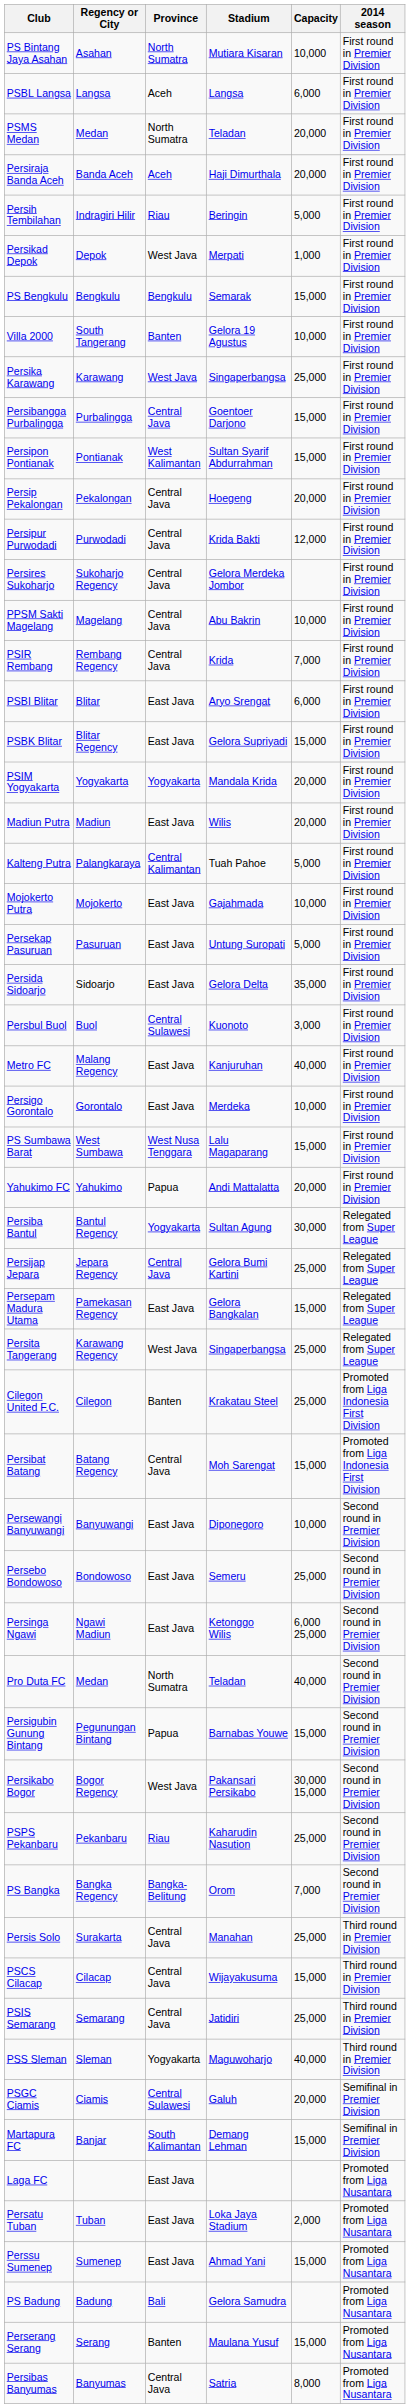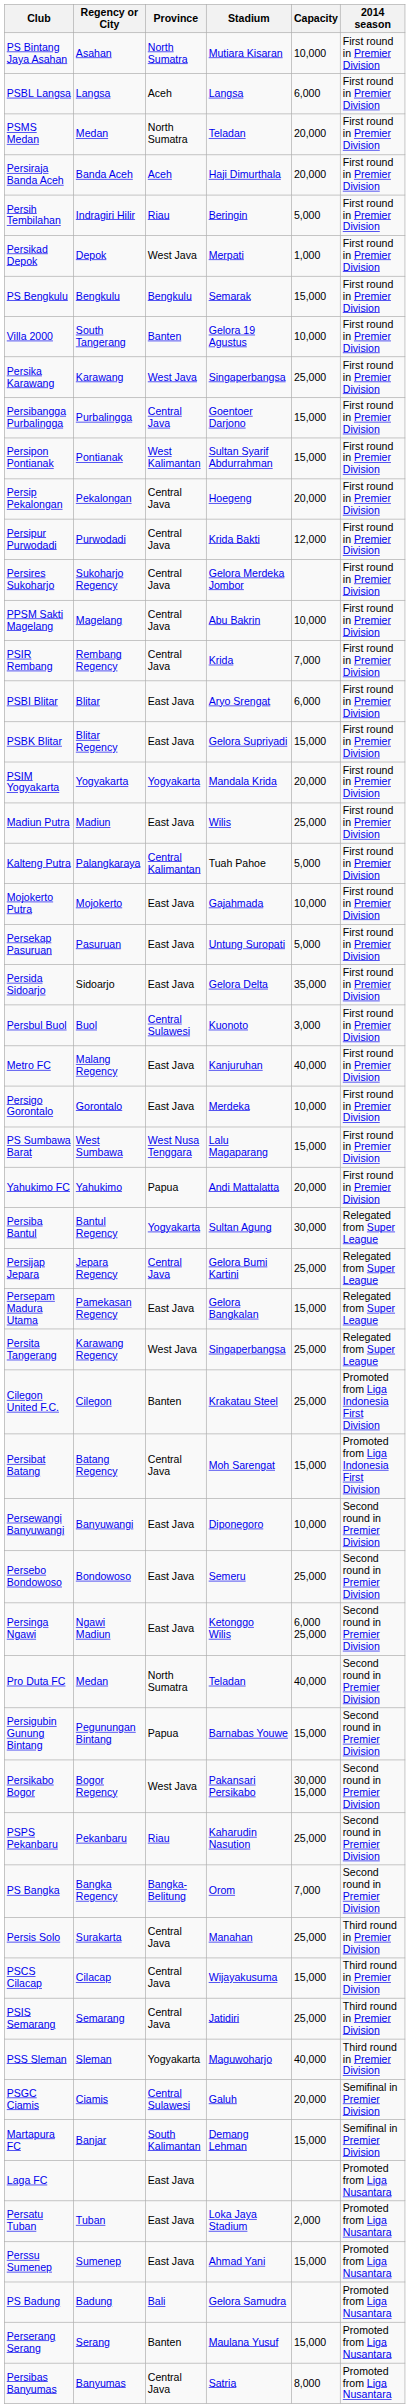 <table class="wikitable sortable">
 <tr>
 <th>Club</th>
 <th>Regency or City</th>
 <th>Province</th>
 <th>Stadium</th>
 <th>Capacity</th>
 <th>2014 season</th>
 </tr>
 <tr>
 <td><a href='#'>PS Bintang Jaya Asahan</a></td>
 <td><a href='#'>Asahan</a></td>
 <td><a href='#'>North Sumatra</a></td>
 <td><a href='#'>Mutiara Kisaran</a></td>
 <td>10,000</td>
 <td>First round in <a href='#'>Premier Division</a></td>
 </tr>
 <tr>
 <td><a href='#'>PSBL Langsa</a></td>
 <td><a href='#'>Langsa</a></td>
 <td>Aceh</td>
 <td><a href='#'>Langsa</a></td>
 <td>6,000</td>
 <td>First round in <a href='#'>Premier Division</a></td>
 </tr>
 <tr>
 <td><a href='#'>PSMS Medan</a></td>
 <td><a href='#'>Medan</a></td>
 <td>North Sumatra</td>
 <td><a href='#'>Teladan</a></td>
 <td>20,000</td>
 <td>First round in <a href='#'>Premier Division</a></td>
 </tr>
 <tr>
 <td><a href='#'>Persiraja Banda Aceh</a></td>
 <td><a href='#'>Banda Aceh</a></td>
 <td><a href='#'>Aceh</a></td>
 <td><a href='#'>Haji Dimurthala</a></td>
 <td>20,000</td>
 <td>First round in <a href='#'>Premier Division</a></td>
 </tr>
 <tr>
 <td><a href='#'>Persih Tembilahan</a></td>
 <td><a href='#'>Indragiri Hilir</a></td>
 <td><a href='#'>Riau</a></td>
 <td><a href='#'>Beringin</a></td>
 <td>5,000</td>
 <td>First round in <a href='#'>Premier Division</a></td>
 </tr>
 <tr>
 <td><a href='#'>Persikad Depok</a></td>
 <td><a href='#'>Depok</a></td>
 <td>West Java</td>
 <td><a href='#'>Merpati</a></td>
 <td>1,000</td>
 <td>First round in <a href='#'>Premier Division</a></td>
 </tr>
 <tr>
 <td><a href='#'>PS Bengkulu</a></td>
 <td><a href='#'>Bengkulu</a></td>
 <td><a href='#'>Bengkulu</a></td>
 <td><a href='#'>Semarak</a></td>
 <td>15,000</td>
 <td>First round in <a href='#'>Premier Division</a></td>
 </tr>
 <tr>
 <td><a href='#'>Villa 2000</a></td>
 <td><a href='#'>South Tangerang</a></td>
 <td><a href='#'>Banten</a></td>
 <td><a href='#'>Gelora 19 Agustus</a></td>
 <td>10,000</td>
 <td>First round in <a href='#'>Premier Division</a></td>
 </tr>
 <tr>
 <td><a href='#'>Persika Karawang</a></td>
 <td><a href='#'>Karawang</a></td>
 <td><a href='#'>West Java</a></td>
 <td><a href='#'>Singaperbangsa</a></td>
 <td>25,000</td>
 <td>First round in <a href='#'>Premier Division</a></td>
 </tr>
 <tr>
 <td><a href='#'>Persibangga Purbalingga</a></td>
 <td><a href='#'>Purbalingga</a></td>
 <td><a href='#'>Central Java</a></td>
 <td><a href='#'>Goentoer Darjono</a></td>
 <td>15,000</td>
 <td>First round in <a href='#'>Premier Division</a></td>
 </tr>
 <tr>
 <td><a href='#'>Persipon Pontianak</a></td>
 <td><a href='#'>Pontianak</a></td>
 <td><a href='#'>West Kalimantan</a></td>
 <td><a href='#'>Sultan Syarif Abdurrahman</a></td>
 <td>15,000</td>
 <td>First round in <a href='#'>Premier Division</a></td>
 </tr>
 <tr>
 <td><a href='#'>Persip Pekalongan</a></td>
 <td><a href='#'>Pekalongan</a></td>
 <td>Central Java</td>
 <td><a href='#'>Hoegeng</a></td>
 <td>20,000</td>
 <td>First round in <a href='#'>Premier Division</a></td>
 </tr>
 <tr>
 <td><a href='#'>Persipur Purwodadi</a></td>
 <td><a href='#'>Purwodadi</a></td>
 <td>Central Java</td>
 <td><a href='#'>Krida Bakti</a></td>
 <td>12,000</td>
 <td>First round in <a href='#'>Premier Division</a></td>
 </tr>
 <tr>
 <td><a href='#'>Persires Sukoharjo</a></td>
 <td><a href='#'>Sukoharjo Regency</a></td>
 <td>Central Java</td>
 <td><a href='#'>Gelora Merdeka Jombor</a></td>
 <td></td>
 <td>First round in <a href='#'>Premier Division</a></td>
 </tr>
 <tr>
 <td><a href='#'>PPSM Sakti Magelang</a></td>
 <td><a href='#'>Magelang</a></td>
 <td>Central Java</td>
 <td><a href='#'>Abu Bakrin</a></td>
 <td>10,000</td>
 <td>First round in <a href='#'>Premier Division</a></td>
 </tr>
 <tr>
 <td><a href='#'>PSIR Rembang</a></td>
 <td><a href='#'>Rembang Regency</a></td>
 <td>Central Java</td>
 <td><a href='#'>Krida</a></td>
 <td>7,000</td>
 <td>First round in <a href='#'>Premier Division</a></td>
 </tr>
 <tr>
 <td><a href='#'>PSBI Blitar</a></td>
 <td><a href='#'>Blitar</a></td>
 <td>East Java</td>
 <td><a href='#'>Aryo Srengat</a></td>
 <td>6,000</td>
 <td>First round in <a href='#'>Premier Division</a></td>
 </tr>
 <tr>
 <td><a href='#'>PSBK Blitar</a></td>
 <td><a href='#'>Blitar Regency</a></td>
 <td>East Java</td>
 <td><a href='#'>Gelora Supriyadi</a></td>
 <td>15,000</td>
 <td>First round in <a href='#'>Premier Division</a></td>
 </tr>
 <tr>
 <td><a href='#'>PSIM Yogyakarta</a></td>
 <td><a href='#'>Yogyakarta</a></td>
 <td><a href='#'>Yogyakarta</a></td>
 <td><a href='#'>Mandala Krida</a></td>
 <td>20,000</td>
 <td>First round in <a href='#'>Premier Division</a></td>
 </tr>
 <tr>
 <td><a href='#'>Madiun Putra</a></td>
 <td><a href='#'>Madiun</a></td>
 <td>East Java</td>
 <td><a href='#'>Wilis</a></td>
-<td>20,000</td>
+<td>25,000</td>
 <td>First round in <a href='#'>Premier Division</a></td>
 </tr>
 <tr>
 <td><a href='#'>Kalteng Putra</a></td>
 <td><a href='#'>Palangkaraya</a></td>
 <td><a href='#'>Central Kalimantan</a></td>
 <td>Tuah Pahoe</td>
 <td>5,000</td>
 <td>First round in <a href='#'>Premier Division</a></td>
 </tr>
 <tr>
 <td><a href='#'>Mojokerto Putra</a></td>
 <td><a href='#'>Mojokerto</a></td>
 <td>East Java</td>
 <td><a href='#'>Gajahmada</a></td>
 <td>10,000</td>
 <td>First round in <a href='#'>Premier Division</a></td>
 </tr>
 <tr>
 <td><a href='#'>Persekap Pasuruan</a></td>
 <td><a href='#'>Pasuruan</a></td>
 <td>East Java</td>
 <td><a href='#'>Untung Suropati</a></td>
 <td>5,000</td>
 <td>First round in <a href='#'>Premier Division</a></td>
 </tr>
 <tr>
 <td><a href='#'>Persida Sidoarjo</a></td>
 <td>Sidoarjo</td>
 <td>East Java</td>
 <td><a href='#'>Gelora Delta</a></td>
 <td>35,000</td>
 <td>First round in <a href='#'>Premier Division</a></td>
 </tr>
 <tr>
 <td><a href='#'>Persbul Buol</a></td>
 <td><a href='#'>Buol</a></td>
 <td><a href='#'>Central Sulawesi</a></td>
 <td><a href='#'>Kuonoto</a></td>
 <td>3,000</td>
 <td>First round in <a href='#'>Premier Division</a></td>
 </tr>
 <tr>
 <td><a href='#'>Metro FC</a></td>
 <td><a href='#'>Malang Regency</a></td>
 <td>East Java</td>
 <td><a href='#'>Kanjuruhan</a></td>
 <td>40,000</td>
 <td>First round in <a href='#'>Premier Division</a></td>
 </tr>
 <tr>
 <td><a href='#'>Persigo Gorontalo</a></td>
 <td><a href='#'>Gorontalo</a></td>
 <td>East Java</td>
 <td><a href='#'>Merdeka</a></td>
 <td>10,000</td>
 <td>First round in <a href='#'>Premier Division</a></td>
 </tr>
 <tr>
 <td><a href='#'>PS Sumbawa Barat</a></td>
 <td><a href='#'>West Sumbawa</a></td>
 <td><a href='#'>West Nusa Tenggara</a></td>
 <td><a href='#'>Lalu Magaparang</a></td>
 <td>15,000</td>
 <td>First round in <a href='#'>Premier Division</a></td>
 </tr>
 <tr>
 <td><a href='#'>Yahukimo FC</a></td>
 <td><a href='#'>Yahukimo</a></td>
 <td>Papua</td>
 <td><a href='#'>Andi Mattalatta</a></td>
 <td>20,000</td>
 <td>First round in <a href='#'>Premier Division</a></td>
 </tr>
 <tr>
 <td><a href='#'>Persiba Bantul</a></td>
 <td><a href='#'>Bantul Regency</a></td>
 <td><a href='#'>Yogyakarta</a></td>
 <td><a href='#'>Sultan Agung</a></td>
 <td>30,000</td>
 <td>Relegated from <a href='#'>Super League</a></td>
 </tr>
 <tr>
 <td><a href='#'>Persijap Jepara</a></td>
 <td><a href='#'>Jepara Regency</a></td>
 <td><a href='#'>Central Java</a></td>
 <td><a href='#'>Gelora Bumi Kartini</a></td>
 <td>25,000</td>
 <td>Relegated from <a href='#'>Super League</a></td>
 </tr>
 <tr>
 <td><a href='#'>Persepam Madura Utama</a></td>
 <td><a href='#'>Pamekasan Regency</a></td>
 <td>East Java</td>
 <td><a href='#'>Gelora Bangkalan</a></td>
 <td>15,000</td>
 <td>Relegated from <a href='#'>Super League</a></td>
 </tr>
 <tr>
 <td><a href='#'>Persita Tangerang</a></td>
 <td><a href='#'>Karawang Regency</a></td>
 <td>West Java</td>
 <td><a href='#'>Singaperbangsa</a></td>
 <td>25,000</td>
 <td>Relegated from <a href='#'>Super League</a></td>
 </tr>
 <tr>
 <td><a href='#'>Cilegon United F.C.</a></td>
 <td><a href='#'>Cilegon</a></td>
 <td>Banten</td>
 <td><a href='#'>Krakatau Steel</a></td>
 <td>25,000</td>
 <td>Promoted from <a href='#'>Liga Indonesia First Division</a></td>
 </tr>
 <tr>
 <td><a href='#'>Persibat Batang</a></td>
 <td><a href='#'>Batang Regency</a></td>
 <td>Central Java</td>
 <td><a href='#'>Moh Sarengat</a></td>
 <td>15,000</td>
 <td>Promoted from <a href='#'>Liga Indonesia First Division</a></td>
 </tr>
 <tr>
 <td><a href='#'>Persewangi Banyuwangi</a></td>
 <td><a href='#'>Banyuwangi</a></td>
 <td>East Java</td>
 <td><a href='#'>Diponegoro</a></td>
 <td>10,000</td>
 <td>Second round in <a href='#'>Premier Division</a></td>
 </tr>
 <tr>
 <td><a href='#'>Persebo Bondowoso</a></td>
 <td><a href='#'>Bondowoso</a></td>
 <td>East Java</td>
 <td><a href='#'>Semeru</a></td>
 <td>25,000</td>
 <td>Second round in <a href='#'>Premier Division</a></td>
 </tr>
 <tr>
 <td><a href='#'>Persinga Ngawi</a></td>
 <td><a href='#'>Ngawi</a><br><a href='#'>Madiun</a></td>
 <td>East Java</td>
 <td><a href='#'>Ketonggo</a><br><a href='#'>Wilis</a></td>
 <td>6,000<br>25,000</td>
 <td>Second round in <a href='#'>Premier Division</a></td>
 </tr>
 <tr>
 <td><a href='#'>Pro Duta FC</a></td>
 <td><a href='#'>Medan</a></td>
 <td>North Sumatra</td>
 <td><a href='#'>Teladan</a></td>
 <td>40,000</td>
 <td>Second round in <a href='#'>Premier Division</a></td>
 </tr>
 <tr>
 <td><a href='#'>Persigubin Gunung Bintang</a></td>
 <td><a href='#'>Pegunungan Bintang</a></td>
 <td>Papua</td>
 <td><a href='#'>Barnabas Youwe</a></td>
 <td>15,000</td>
 <td>Second round in <a href='#'>Premier Division</a></td>
 </tr>
 <tr>
 <td><a href='#'>Persikabo Bogor</a></td>
 <td><a href='#'>Bogor Regency</a></td>
 <td>West Java</td>
 <td><a href='#'>Pakansari</a><br><a href='#'>Persikabo</a></td>
 <td>30,000<br>15,000</td>
 <td>Second round in <a href='#'>Premier Division</a></td>
 </tr>
 <tr>
 <td><a href='#'>PSPS Pekanbaru</a></td>
 <td><a href='#'>Pekanbaru</a></td>
 <td><a href='#'>Riau</a></td>
 <td><a href='#'>Kaharudin Nasution</a></td>
 <td>25,000</td>
 <td>Second round in <a href='#'>Premier Division</a></td>
 </tr>
 <tr>
 <td><a href='#'>PS Bangka</a></td>
 <td><a href='#'>Bangka Regency</a></td>
 <td><a href='#'>Bangka-Belitung</a></td>
 <td><a href='#'>Orom</a></td>
 <td>7,000</td>
 <td>Second round in <a href='#'>Premier Division</a></td>
 </tr>
 <tr>
 <td><a href='#'>Persis Solo</a></td>
 <td><a href='#'>Surakarta</a></td>
 <td>Central Java</td>
 <td><a href='#'>Manahan</a></td>
 <td>25,000</td>
 <td>Third round in <a href='#'>Premier Division</a></td>
 </tr>
 <tr>
 <td><a href='#'>PSCS Cilacap</a></td>
 <td><a href='#'>Cilacap</a></td>
 <td>Central Java</td>
 <td><a href='#'>Wijayakusuma</a></td>
 <td>15,000</td>
 <td>Third round in <a href='#'>Premier Division</a></td>
 </tr>
 <tr>
 <td><a href='#'>PSIS Semarang</a></td>
 <td><a href='#'>Semarang</a></td>
 <td>Central Java</td>
 <td><a href='#'>Jatidiri</a></td>
 <td>25,000</td>
 <td>Third round in <a href='#'>Premier Division</a></td>
 </tr>
 <tr>
 <td><a href='#'>PSS Sleman</a></td>
 <td><a href='#'>Sleman</a></td>
 <td>Yogyakarta</td>
 <td><a href='#'>Maguwoharjo</a></td>
 <td>40,000</td>
 <td>Third round in <a href='#'>Premier Division</a></td>
 </tr>
 <tr>
 <td><a href='#'>PSGC Ciamis</a></td>
 <td><a href='#'>Ciamis</a></td>
 <td><a href='#'>Central Sulawesi</a></td>
 <td><a href='#'>Galuh</a></td>
 <td>20,000</td>
 <td>Semifinal in <a href='#'>Premier Division</a></td>
 </tr>
 <tr>
 <td><a href='#'>Martapura FC</a></td>
 <td><a href='#'>Banjar</a></td>
 <td><a href='#'>South Kalimantan</a></td>
 <td><a href='#'>Demang Lehman</a></td>
 <td>15,000</td>
 <td>Semifinal in <a href='#'>Premier Division</a></td>
 </tr>
 <tr>
 <td><a href='#'>Laga FC</a></td>
 <td></td>
 <td>East Java</td>
 <td></td>
 <td></td>
 <td>Promoted from <a href='#'>Liga Nusantara</a></td>
 </tr>
 <tr>
 <td><a href='#'>Persatu Tuban</a></td>
 <td><a href='#'>Tuban</a></td>
 <td>East Java</td>
 <td><a href='#'>Loka Jaya Stadium</a></td>
 <td>2,000</td>
 <td>Promoted from <a href='#'>Liga Nusantara</a></td>
 </tr>
 <tr>
 <td><a href='#'>Perssu Sumenep</a></td>
 <td><a href='#'>Sumenep</a></td>
 <td>East Java</td>
 <td><a href='#'>Ahmad Yani</a></td>
 <td>15,000</td>
 <td>Promoted from <a href='#'>Liga Nusantara</a></td>
 </tr>
 <tr>
 <td><a href='#'>PS Badung</a></td>
 <td><a href='#'>Badung</a></td>
 <td><a href='#'>Bali</a></td>
 <td><a href='#'>Gelora Samudra</a></td>
 <td></td>
 <td>Promoted from <a href='#'>Liga Nusantara</a></td>
 </tr>
 <tr>
 <td><a href='#'>Perserang Serang</a></td>
 <td><a href='#'>Serang</a></td>
 <td>Banten</td>
 <td><a href='#'>Maulana Yusuf</a></td>
 <td>15,000</td>
 <td>Promoted from <a href='#'>Liga Nusantara</a></td>
 </tr>
 <tr>
 <td><a href='#'>Persibas Banyumas</a></td>
 <td><a href='#'>Banyumas</a></td>
 <td>Central Java</td>
 <td><a href='#'>Satria</a></td>
 <td>8,000</td>
 <td>Promoted from <a href='#'>Liga Nusantara</a></td>
 </tr>
 </table>
